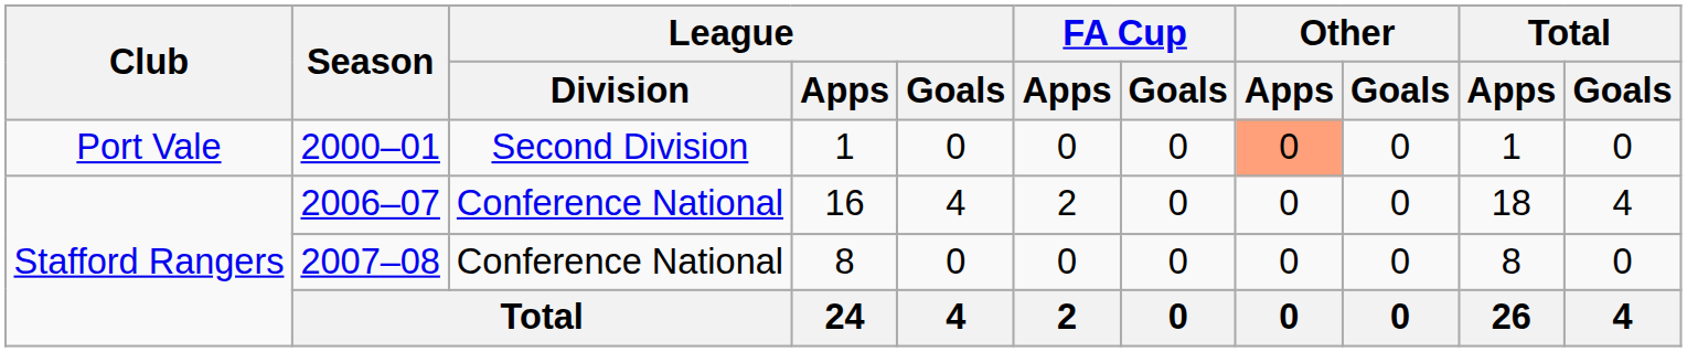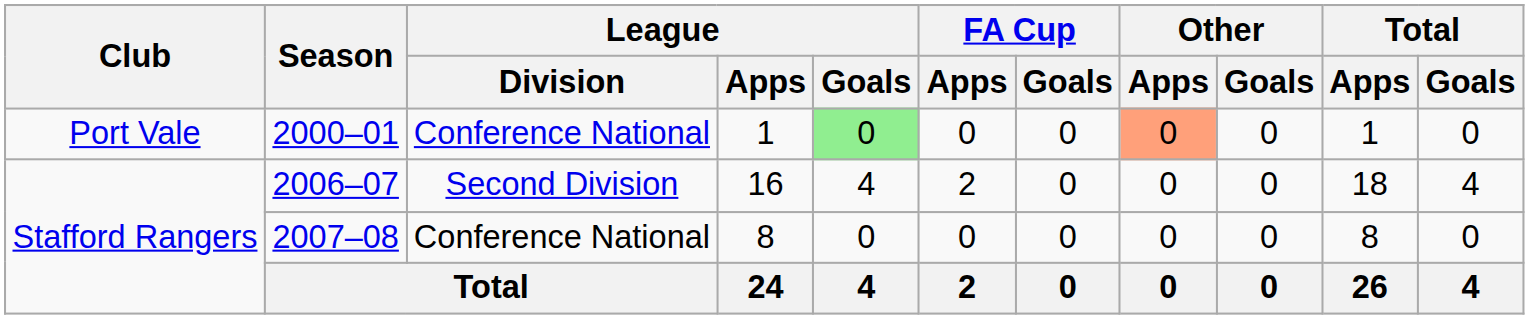 <table class="wikitable" style="text-align:center">
 <tr>
 <th rowspan="2">Club</th>
 <th rowspan="2">Season</th>
 <th colspan="3">League</th>
 <th colspan="2"><a href='#'>FA Cup</a></th>
 <th colspan="2">Other</th>
 <th colspan="2">Total</th>
 </tr>
 <tr>
 <th>Division</th>
 <th>Apps</th>
 <th>Goals</th>
 <th>Apps</th>
 <th>Goals</th>
 <th>Apps</th>
 <th>Goals</th>
 <th>Apps</th>
 <th>Goals</th>
 </tr>
 <tr>
 <td><a href='#'>Port Vale</a></td>
 <td><a href='#'>2000–01</a></td>
-<td><a href='#'>Second Division</a></td>
+<td><a href='#'>Conference National</a></td>
 <td>1</td>
-<td>0</td>
+<td style="background: lightgreen;">0</td>
 <td>0</td>
 <td>0</td>
 <td style="background: lightsalmon;">0</td>
 <td>0</td>
 <td>1</td>
 <td>0</td>
 </tr>
 <tr>
 <td rowspan="3"><a href='#'>Stafford Rangers</a></td>
 <td><a href='#'>2006–07</a></td>
-<td><a href='#'>Conference National</a></td>
+<td><a href='#'>Second Division</a></td>
 <td>16</td>
 <td>4</td>
 <td>2</td>
 <td>0</td>
 <td>0</td>
 <td>0</td>
 <td>18</td>
 <td>4</td>
 </tr>
 <tr>
 <td><a href='#'>2007–08</a></td>
 <td>Conference National</td>
 <td>8</td>
 <td>0</td>
 <td>0</td>
 <td>0</td>
 <td>0</td>
 <td>0</td>
 <td>8</td>
 <td>0</td>
 </tr>
 <tr>
 <th colspan="2">Total</th>
 <th>24</th>
 <th>4</th>
 <th>2</th>
 <th>0</th>
 <th>0</th>
 <th>0</th>
 <th>26</th>
 <th>4</th>
 </tr>
 </table>
